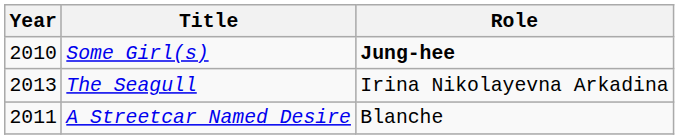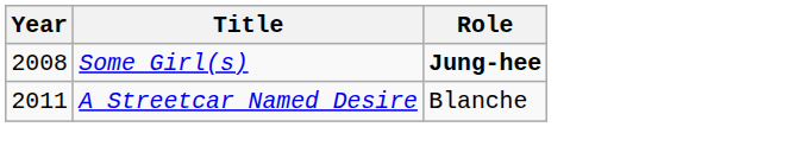 <table class="wikitable">
 <tr>
 <th>Year</th>
 <th>Title</th>
 <th>Role</th>
 </tr>
 <tr>
-<td>2010</td>
+<td>2008</td>
 <td><em><a href='#'>Some Girl(s)</a></em></td>
 <td><strong>Jung-hee</strong></td>
-</tr>
-<tr>
-<td>2013</td>
-<td><em><a href='#'>The Seagull</a></em></td>
-<td>Irina Nikolayevna Arkadina</td>
 </tr>
 <tr>
 <td>2011</td>
 <td><em><a href='#'>A Streetcar Named Desire</a></em></td>
 <td>Blanche </td>
 </tr>
 </table>
